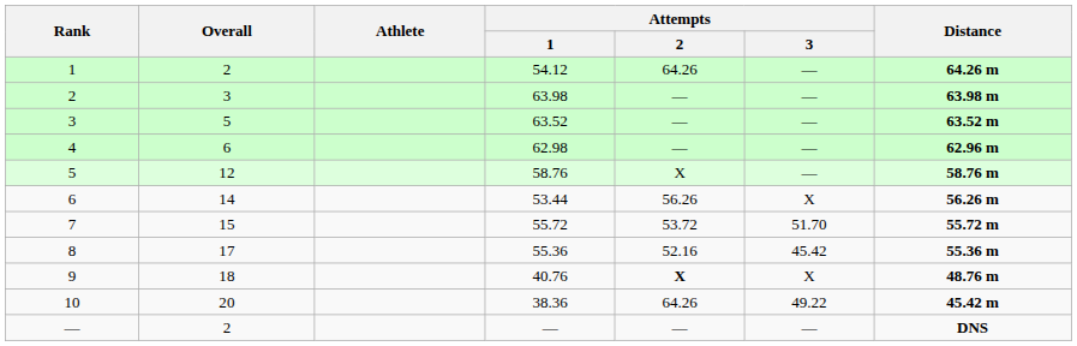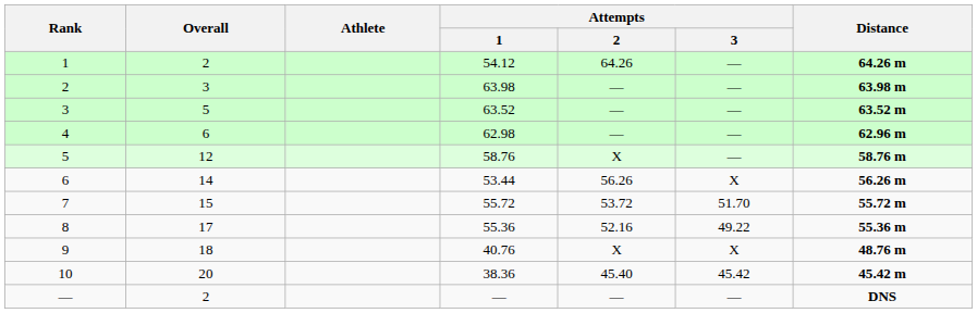 <table class="wikitable" style=" text-align:center; font-size:110%;" width="95%">
 <tr>
 <th rowspan="2">Rank</th>
 <th rowspan="2">Overall</th>
 <th rowspan="2">Athlete</th>
 <th colspan="3">Attempts</th>
 <th rowspan="2">Distance</th>
 </tr>
 <tr>
 <th>1</th>
 <th>2</th>
 <th>3</th>
 </tr>
 <tr style="background:#ccffcc;">
 <td>1</td>
 <td>2</td>
 <td align=left></td>
 <td>54.12</td>
 <td>64.26</td>
 <td>—</td>
 <td><strong>64.26 m</strong></td>
 </tr>
 <tr style="background:#ccffcc;">
 <td>2</td>
 <td>3</td>
 <td align=left></td>
 <td>63.98</td>
 <td>—</td>
 <td>—</td>
 <td><strong>63.98 m</strong></td>
 </tr>
 <tr style="background:#ccffcc;">
 <td>3</td>
 <td>5</td>
 <td align=left></td>
 <td>63.52</td>
 <td>—</td>
 <td>—</td>
 <td><strong>63.52 m</strong></td>
 </tr>
 <tr style="background:#ccffcc;">
 <td>4</td>
 <td>6</td>
 <td align=left></td>
 <td>62.98</td>
 <td>—</td>
 <td>—</td>
 <td align="center"><strong>62.96 m</strong></td>
 </tr>
 <tr style="background:#ddffdd;">
 <td>5</td>
 <td>12</td>
 <td align=left></td>
 <td>58.76</td>
 <td>X</td>
 <td>—</td>
 <td><strong>58.76 m</strong></td>
 </tr>
 <tr>
 <td>6</td>
 <td>14</td>
 <td align=left></td>
 <td>53.44</td>
 <td>56.26</td>
 <td>X</td>
 <td><strong>56.26 m</strong></td>
 </tr>
 <tr>
 <td>7</td>
 <td>15</td>
 <td align=left></td>
 <td>55.72</td>
 <td>53.72</td>
 <td>51.70</td>
 <td><strong>55.72 m</strong></td>
 </tr>
 <tr>
 <td>8</td>
 <td>17</td>
 <td align=left></td>
 <td>55.36</td>
 <td>52.16</td>
-<td>45.42</td>
+<td>49.22</td>
 <td><strong>55.36 m</strong></td>
 </tr>
 <tr>
 <td>9</td>
 <td>18</td>
 <td align=left></td>
 <td>40.76</td>
-<td><strong>X</strong></td>
+<td>X</td>
 <td>X</td>
 <td><strong>48.76 m</strong></td>
 </tr>
 <tr>
 <td>10</td>
 <td>20</td>
 <td align=left></td>
 <td>38.36</td>
-<td>64.26</td>
-<td>49.22</td>
+<td>45.40</td>
+<td>45.42</td>
 <td><strong>45.42 m</strong></td>
 </tr>
 <tr>
 <td>—</td>
 <td>2</td>
 <td align=left></td>
 <td>—</td>
 <td>—</td>
 <td>—</td>
 <td><strong>DNS</strong></td>
 </tr>
 </table>
